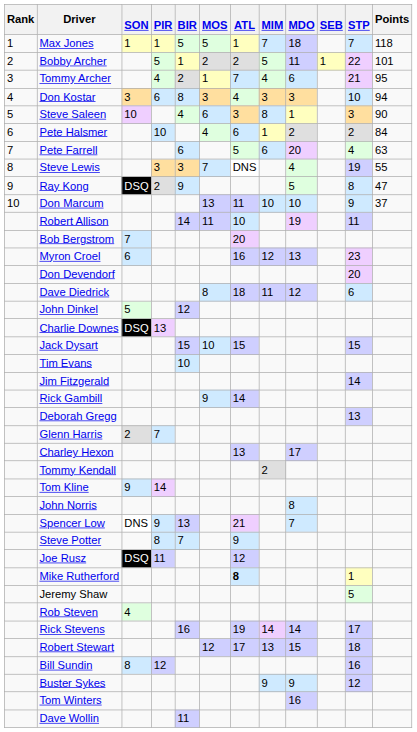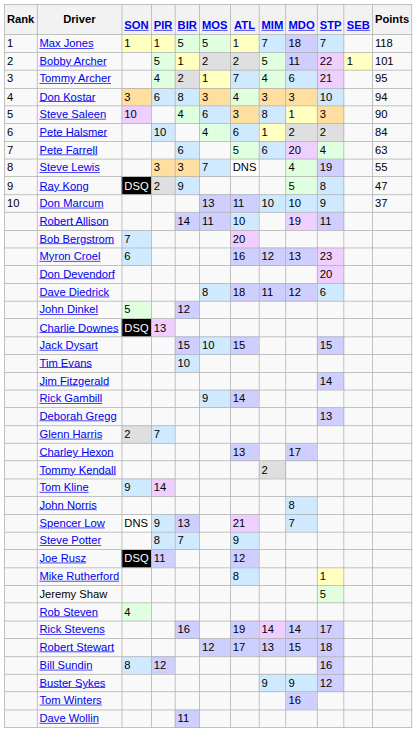 <table class="wikitable">
 <tr>
 <th>Rank</th>
 <th>Driver</th>
 <th> <br> <a href='#'>SON</a></th>
 <th> <br> <a href='#'>PIR</a></th>
 <th> <br> <a href='#'>BIR</a></th>
 <th> <br> <a href='#'>MOS</a></th>
 <th> <br> <a href='#'>ATL</a></th>
 <th> <br> <a href='#'>MIM</a></th>
 <th> <br> <a href='#'>MDO</a></th>
+<th> <br> <a href='#'>STP</a></th>
 <th> <br> <a href='#'>SEB</a></th>
-<th> <br> <a href='#'>STP</a></th>
 <th>Points</th>
 </tr>
 <tr>
 <td>1</td>
 <td> <a href='#'>Max Jones</a></td>
 <td style="background:#FFFFBF;">1</td>
 <td style="background:#FFFFBF;">1</td>
 <td style="background:#DFFFDF;">5</td>
 <td style="background:#DFFFDF;">5</td>
 <td style="background:#FFFFBF;">1</td>
 <td style="background:#CFEAFF;">7</td>
 <td style="background:#CFCFFF;">18</td>
+<td style="background:#CFEAFF;">7</td>
 <td></td>
-<td style="background:#CFEAFF;">7</td>
 <td>118</td>
 </tr>
 <tr>
 <td>2</td>
 <td> <a href='#'>Bobby Archer</a></td>
 <td></td>
 <td style="background:#DFFFDF;">5</td>
 <td style="background:#FFFFBF;">1</td>
 <td style="background:#DFDFDF;">2</td>
 <td style="background:#DFDFDF;">2</td>
 <td style="background:#DFFFDF;">5</td>
 <td style="background:#CFCFFF;">11</td>
+<td style="background:#EFCFFF;">22</td>
 <td style="background:#FFFFBF;">1</td>
-<td style="background:#EFCFFF;">22</td>
 <td>101</td>
 </tr>
 <tr>
 <td>3</td>
 <td> <a href='#'>Tommy Archer</a></td>
 <td></td>
 <td style="background:#DFFFDF;">4</td>
 <td style="background:#DFDFDF;">2</td>
 <td style="background:#FFFFBF;">1</td>
 <td style="background:#CFEAFF;">7</td>
 <td style="background:#DFFFDF;">4</td>
 <td style="background:#CFEAFF;">6</td>
+<td style="background:#EFCFFF;">21</td>
 <td></td>
-<td style="background:#EFCFFF;">21</td>
 <td>95</td>
 </tr>
 <tr>
 <td>4</td>
 <td> <a href='#'>Don Kostar</a></td>
 <td style="background:#FFDF9F;">3</td>
 <td style="background:#CFEAFF;">6</td>
 <td style="background:#CFEAFF;">8</td>
 <td style="background:#FFDF9F;">3</td>
 <td style="background:#DFFFDF;">4</td>
 <td style="background:#FFDF9F;">3</td>
 <td style="background:#FFDF9F;">3</td>
+<td style="background:#CFEAFF;">10</td>
 <td></td>
-<td style="background:#CFEAFF;">10</td>
 <td>94</td>
 </tr>
 <tr>
 <td>5</td>
 <td> <a href='#'>Steve Saleen</a></td>
 <td style="background:#EFCFFF;">10</td>
 <td></td>
 <td style="background:#DFFFDF;">4</td>
 <td style="background:#CFEAFF;">6</td>
 <td style="background:#FFDF9F;">3</td>
 <td style="background:#CFEAFF;">8</td>
 <td style="background:#FFFFBF;">1</td>
+<td style="background:#FFDF9F;">3</td>
 <td></td>
-<td style="background:#FFDF9F;">3</td>
 <td>90</td>
 </tr>
 <tr>
 <td>6</td>
 <td> <a href='#'>Pete Halsmer</a></td>
 <td></td>
 <td style="background:#CFEAFF;">10</td>
 <td></td>
 <td style="background:#DFFFDF;">4</td>
 <td style="background:#CFEAFF;">6</td>
 <td style="background:#FFFFBF;">1</td>
 <td style="background:#DFDFDF;">2</td>
+<td style="background:#DFDFDF;">2</td>
 <td></td>
-<td style="background:#DFDFDF;">2</td>
 <td>84</td>
 </tr>
 <tr>
 <td>7</td>
 <td> <a href='#'>Pete Farrell</a></td>
 <td></td>
 <td></td>
 <td style="background:#CFEAFF;">6</td>
 <td></td>
 <td style="background:#DFFFDF;">5</td>
 <td style="background:#CFEAFF;">6</td>
 <td style="background:#EFCFFF;">20</td>
+<td style="background:#DFFFDF;">4</td>
 <td></td>
-<td style="background:#DFFFDF;">4</td>
 <td>63</td>
 </tr>
 <tr>
 <td>8</td>
 <td> <a href='#'>Steve Lewis</a></td>
 <td></td>
 <td style="background:#FFDF9F;">3</td>
 <td style="background:#FFDF9F;">3</td>
 <td style="background:#CFEAFF;">7</td>
 <td style="background:#FFFFFF;">DNS</td>
 <td></td>
 <td style="background:#DFFFDF;">4</td>
+<td style="background:#CFCFFF;">19</td>
 <td></td>
-<td style="background:#CFCFFF;">19</td>
 <td>55</td>
 </tr>
 <tr>
 <td>9</td>
 <td> <a href='#'>Ray Kong</a></td>
 <td style="background:#000000; color:white;">DSQ</td>
 <td style="background:#DFDFDF;">2</td>
 <td style="background:#CFEAFF;">9</td>
 <td></td>
 <td></td>
 <td></td>
 <td style="background:#DFFFDF;">5</td>
+<td style="background:#CFEAFF;">8</td>
 <td></td>
-<td style="background:#CFEAFF;">8</td>
 <td>47</td>
 </tr>
 <tr>
 <td>10</td>
 <td> <a href='#'>Don Marcum</a></td>
 <td></td>
 <td></td>
 <td></td>
 <td style="background:#CFCFFF;">13</td>
 <td style="background:#CFCFFF;">11</td>
 <td style="background:#CFEAFF;">10</td>
 <td style="background:#CFEAFF;">10</td>
+<td style="background:#CFEAFF;">9</td>
 <td></td>
-<td style="background:#CFEAFF;">9</td>
 <td>37</td>
 </tr>
 <tr>
 <td></td>
 <td> <a href='#'>Robert Allison</a></td>
 <td></td>
 <td></td>
 <td style="background:#CFCFFF;">14</td>
 <td style="background:#CFCFFF;">11</td>
 <td style="background:#CFEAFF;">10</td>
 <td></td>
 <td style="background:#EFCFFF;">19</td>
+<td style="background:#CFCFFF;">11</td>
 <td></td>
-<td style="background:#CFCFFF;">11</td>
 <td></td>
 </tr>
 <tr>
 <td></td>
 <td> <a href='#'>Bob Bergstrom</a></td>
 <td style="background:#CFEAFF;">7</td>
 <td></td>
 <td></td>
 <td></td>
 <td style="background:#EFCFFF;">20</td>
 <td></td>
 <td></td>
 <td></td>
 <td></td>
 <td></td>
 </tr>
 <tr>
 <td></td>
 <td> <a href='#'>Myron Croel</a></td>
 <td style="background:#CFEAFF;">6</td>
 <td></td>
 <td></td>
 <td></td>
 <td style="background:#CFCFFF;">16</td>
 <td style="background:#CFCFFF;">12</td>
 <td style="background:#CFCFFF;">13</td>
+<td style="background:#EFCFFF;">23</td>
 <td></td>
-<td style="background:#EFCFFF;">23</td>
 <td></td>
 </tr>
 <tr>
 <td></td>
 <td> <a href='#'>Don Devendorf</a></td>
 <td></td>
 <td></td>
 <td></td>
 <td></td>
 <td></td>
 <td></td>
 <td></td>
+<td style="background:#EFCFFF;">20</td>
 <td></td>
-<td style="background:#EFCFFF;">20</td>
 <td></td>
 </tr>
 <tr>
 <td></td>
 <td> <a href='#'>Dave Diedrick</a></td>
 <td></td>
 <td></td>
 <td></td>
 <td style="background:#CFEAFF;">8</td>
 <td style="background:#CFCFFF;">18</td>
 <td style="background:#CFCFFF;">11</td>
 <td style="background:#CFCFFF;">12</td>
+<td style="background:#CFEAFF;">6</td>
 <td></td>
-<td style="background:#CFEAFF;">6</td>
 <td></td>
 </tr>
 <tr>
 <td></td>
 <td> <a href='#'>John Dinkel</a></td>
 <td style="background:#DFFFDF;">5</td>
 <td></td>
 <td style="background:#CFCFFF;">12</td>
 <td></td>
 <td></td>
 <td></td>
 <td></td>
 <td></td>
 <td></td>
 <td></td>
 </tr>
 <tr>
 <td></td>
 <td> <a href='#'>Charlie Downes</a></td>
 <td style="background:#000000; color:white;">DSQ</td>
 <td style="background:#EFCFFF;">13</td>
 <td></td>
 <td></td>
 <td></td>
 <td></td>
 <td></td>
 <td></td>
 <td></td>
 <td></td>
 </tr>
 <tr>
 <td></td>
 <td> <a href='#'>Jack Dysart</a></td>
 <td></td>
 <td></td>
 <td style="background:#CFCFFF;">15</td>
 <td style="background:#CFEAFF;">10</td>
 <td style="background:#CFCFFF;">15</td>
 <td></td>
 <td></td>
+<td style="background:#CFCFFF;">15</td>
 <td></td>
-<td style="background:#CFCFFF;">15</td>
 <td></td>
 </tr>
 <tr>
 <td></td>
 <td> <a href='#'>Tim Evans</a></td>
 <td></td>
 <td></td>
 <td style="background:#CFEAFF;">10</td>
 <td></td>
 <td></td>
 <td></td>
 <td></td>
 <td></td>
 <td></td>
 <td></td>
 </tr>
 <tr>
 <td></td>
 <td> <a href='#'>Jim Fitzgerald</a></td>
 <td></td>
 <td></td>
 <td></td>
 <td></td>
 <td></td>
 <td></td>
 <td></td>
+<td style="background:#CFCFFF;">14</td>
 <td></td>
-<td style="background:#CFCFFF;">14</td>
 <td></td>
 </tr>
 <tr>
 <td></td>
 <td> <a href='#'>Rick Gambill</a></td>
 <td></td>
 <td></td>
 <td></td>
 <td style="background:#CFEAFF;">9</td>
 <td style="background:#CFCFFF;">14</td>
 <td></td>
 <td></td>
 <td></td>
 <td></td>
 <td></td>
 </tr>
 <tr>
 <td></td>
 <td> <a href='#'>Deborah Gregg</a></td>
 <td></td>
 <td></td>
 <td></td>
 <td></td>
 <td></td>
 <td></td>
 <td></td>
+<td style="background:#CFCFFF;">13</td>
 <td></td>
-<td style="background:#CFCFFF;">13</td>
 <td></td>
 </tr>
 <tr>
 <td></td>
 <td> <a href='#'>Glenn Harris</a></td>
 <td style="background:#DFDFDF;">2</td>
 <td style="background:#CFEAFF;">7</td>
 <td></td>
 <td></td>
 <td></td>
 <td></td>
 <td></td>
 <td></td>
 <td></td>
 <td></td>
 </tr>
 <tr>
 <td></td>
 <td> <a href='#'>Charley Hexon</a></td>
 <td></td>
 <td></td>
 <td></td>
 <td></td>
 <td style="background:#CFCFFF;">13</td>
 <td></td>
 <td style="background:#CFCFFF;">17</td>
 <td></td>
 <td></td>
 <td></td>
 </tr>
 <tr>
 <td></td>
 <td> <a href='#'>Tommy Kendall</a></td>
 <td></td>
 <td></td>
 <td></td>
 <td></td>
 <td></td>
 <td style="background:#DFDFDF;">2</td>
 <td></td>
 <td></td>
 <td></td>
 <td></td>
 </tr>
 <tr>
 <td></td>
 <td> <a href='#'>Tom Kline</a></td>
 <td style="background:#CFEAFF;">9</td>
 <td style="background:#EFCFFF;">14</td>
 <td></td>
 <td></td>
 <td></td>
 <td></td>
 <td></td>
 <td></td>
 <td></td>
 <td></td>
 </tr>
 <tr>
 <td></td>
 <td> <a href='#'>John Norris</a></td>
 <td></td>
 <td></td>
 <td></td>
 <td></td>
 <td></td>
 <td></td>
 <td style="background:#CFEAFF;">8</td>
 <td></td>
 <td></td>
 <td></td>
 </tr>
 <tr>
 <td></td>
 <td> <a href='#'>Spencer Low</a></td>
 <td style="background:#FFFFFF;">DNS</td>
 <td style="background:#CFEAFF;">9</td>
 <td style="background:#CFCFFF;">13</td>
 <td></td>
 <td style="background:#EFCFFF;">21</td>
 <td></td>
 <td style="background:#CFEAFF;">7</td>
 <td></td>
 <td></td>
 <td></td>
 </tr>
 <tr>
 <td></td>
 <td> <a href='#'>Steve Potter</a></td>
 <td></td>
 <td style="background:#CFEAFF;">8</td>
 <td style="background:#CFEAFF;">7</td>
 <td></td>
 <td style="background:#CFEAFF;">9</td>
 <td></td>
 <td></td>
 <td></td>
 <td></td>
 <td></td>
 </tr>
 <tr>
 <td></td>
 <td> <a href='#'>Joe Rusz</a></td>
 <td style="background:#000000; color:white;">DSQ</td>
 <td style="background:#CFCFFF;">11</td>
 <td></td>
 <td></td>
 <td style="background:#CFCFFF;">12</td>
 <td></td>
 <td></td>
 <td></td>
 <td></td>
 <td></td>
 </tr>
 <tr>
 <td></td>
 <td> <a href='#'>Mike Rutherford</a></td>
 <td></td>
 <td></td>
 <td></td>
 <td></td>
-<td style="background:#CFEAFF;"><strong>8</strong></td>
-<td></td>
+<td style="background:#CFEAFF;">8</td>
 <td></td>
 <td></td>
 <td style="background:#FFFFBF;">1</td>
+<td></td>
 <td></td>
 </tr>
 <tr>
 <td></td>
 <td> Jeremy Shaw</td>
 <td></td>
 <td></td>
 <td></td>
 <td></td>
 <td></td>
 <td></td>
 <td></td>
+<td style="background:#DFFFDF;">5</td>
 <td></td>
-<td style="background:#DFFFDF;">5</td>
 <td></td>
 </tr>
 <tr>
 <td></td>
 <td> <a href='#'>Rob Steven</a></td>
 <td style="background:#DFFFDF;">4</td>
 <td></td>
 <td></td>
 <td></td>
 <td></td>
 <td></td>
 <td></td>
 <td></td>
 <td></td>
 <td></td>
 </tr>
 <tr>
 <td></td>
 <td> <a href='#'>Rick Stevens</a></td>
 <td></td>
 <td></td>
 <td style="background:#CFCFFF;">16</td>
 <td></td>
 <td style="background:#CFCFFF;">19</td>
 <td style="background:#EFCFFF;">14</td>
 <td style="background:#CFCFFF;">14</td>
+<td style="background:#CFCFFF;">17</td>
 <td></td>
-<td style="background:#CFCFFF;">17</td>
 <td></td>
 </tr>
 <tr>
 <td></td>
 <td> <a href='#'>Robert Stewart</a></td>
 <td></td>
 <td></td>
 <td></td>
 <td style="background:#CFCFFF;">12</td>
 <td style="background:#CFCFFF;">17</td>
 <td style="background:#CFCFFF;">13</td>
 <td style="background:#CFCFFF;">15</td>
+<td style="background:#CFCFFF;">18</td>
 <td></td>
-<td style="background:#CFCFFF;">18</td>
 <td></td>
 </tr>
 <tr>
 <td></td>
 <td> <a href='#'>Bill Sundin</a></td>
 <td style="background:#CFEAFF;">8</td>
 <td style="background:#CFCFFF;">12</td>
 <td></td>
 <td></td>
 <td></td>
 <td></td>
 <td></td>
+<td style="background:#CFCFFF;">16</td>
 <td></td>
-<td style="background:#CFCFFF;">16</td>
 <td></td>
 </tr>
 <tr>
 <td></td>
 <td> <a href='#'>Buster Sykes</a></td>
 <td></td>
 <td></td>
 <td></td>
 <td></td>
 <td></td>
 <td style="background:#CFEAFF;">9</td>
 <td style="background:#CFEAFF;">9</td>
+<td style="background:#CFCFFF;">12</td>
 <td></td>
-<td style="background:#CFCFFF;">12</td>
 <td></td>
 </tr>
 <tr>
 <td></td>
 <td> <a href='#'>Tom Winters</a></td>
 <td></td>
 <td></td>
 <td></td>
 <td></td>
 <td></td>
 <td></td>
 <td style="background:#CFCFFF;">16</td>
 <td></td>
 <td></td>
 <td></td>
 </tr>
 <tr>
 <td></td>
 <td> <a href='#'>Dave Wollin</a></td>
 <td></td>
 <td></td>
 <td style="background:#CFCFFF;">11</td>
 <td></td>
 <td></td>
 <td></td>
 <td></td>
 <td></td>
 <td></td>
 <td></td>
 </tr>
 </table>
